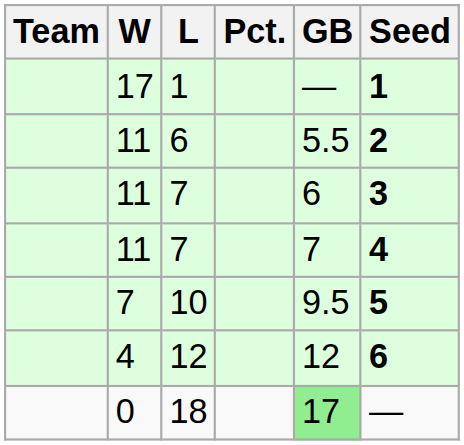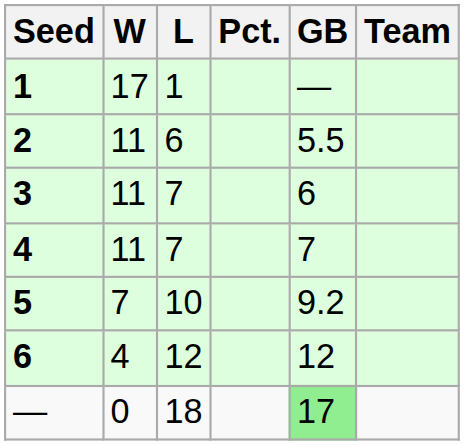 <table class=wikitable>
 <tr>
-<th>Team</th>
+<th>Seed</th>
 <th>W</th>
 <th>L</th>
 <th>Pct.</th>
 <th>GB</th>
-<th>Seed</th>
+<th>Team</th>
 </tr>
 <tr bgcolor=ddffdd>
-<td></td>
+<td><strong>1</strong></td>
 <td>17</td>
 <td>1</td>
 <td></td>
 <td>—</td>
-<td><strong>1</strong></td>
+<td></td>
 </tr>
 <tr bgcolor=ddffdd>
-<td></td>
+<td><strong>2</strong></td>
 <td>11</td>
 <td>6</td>
 <td></td>
 <td>5.5</td>
-<td><strong>2</strong></td>
+<td></td>
 </tr>
 <tr bgcolor=ddffdd>
-<td></td>
+<td><strong>3</strong></td>
 <td>11</td>
 <td>7</td>
 <td></td>
 <td>6</td>
-<td><strong>3</strong></td>
+<td></td>
 </tr>
 <tr bgcolor=ddffdd>
-<td></td>
+<td><strong>4</strong></td>
 <td>11</td>
 <td>7</td>
 <td></td>
 <td>7</td>
-<td><strong>4</strong></td>
+<td></td>
 </tr>
 <tr bgcolor=ddffdd>
-<td></td>
+<td><strong>5</strong></td>
 <td>7</td>
 <td>10</td>
 <td></td>
-<td>9.5</td>
-<td><strong>5</strong></td>
+<td>9.2</td>
+<td></td>
 </tr>
 <tr bgcolor=ddffdd>
-<td></td>
+<td><strong>6</strong></td>
 <td>4</td>
 <td>12</td>
 <td></td>
 <td>12</td>
-<td><strong>6</strong></td>
+<td></td>
 </tr>
 <tr>
-<td></td>
+<td>—</td>
 <td>0</td>
 <td>18</td>
 <td></td>
 <td style="background: lightgreen;">17</td>
-<td>—</td>
+<td></td>
 </tr>
 </table>
